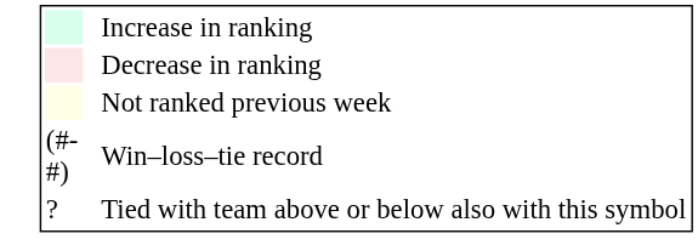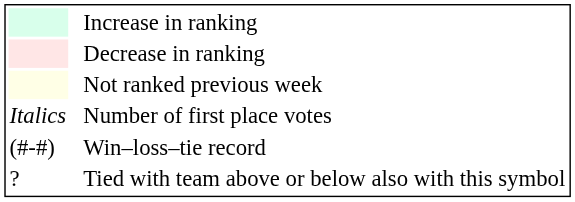 <table style="border:1px solid black; float:right;">
 <tr>
 <td style="background:#D8FFEB; width:20px;"></td>
 <td> </td>
 <td>Increase in ranking</td>
 </tr>
 <tr>
 <td style="background:#FFE6E6; width:20px;"></td>
 <td> </td>
 <td>Decrease in ranking</td>
 </tr>
 <tr>
 <td style="background:#FFFFE6; width:20px;"></td>
 <td> </td>
 <td>Not ranked previous week</td>
 </tr>
 <tr>
+<td><em>Italics</em></td>
+<td> </td>
+<td>Number of first place votes</td>
+</tr>
+<tr>
 <td>(#-#)</td>
 <td> </td>
 <td>Win–loss–tie record</td>
 </tr>
 <tr>
 <td>?</td>
 <td></td>
 <td>Tied with team above or below also with this symbol</td>
 </tr>
 </table>
